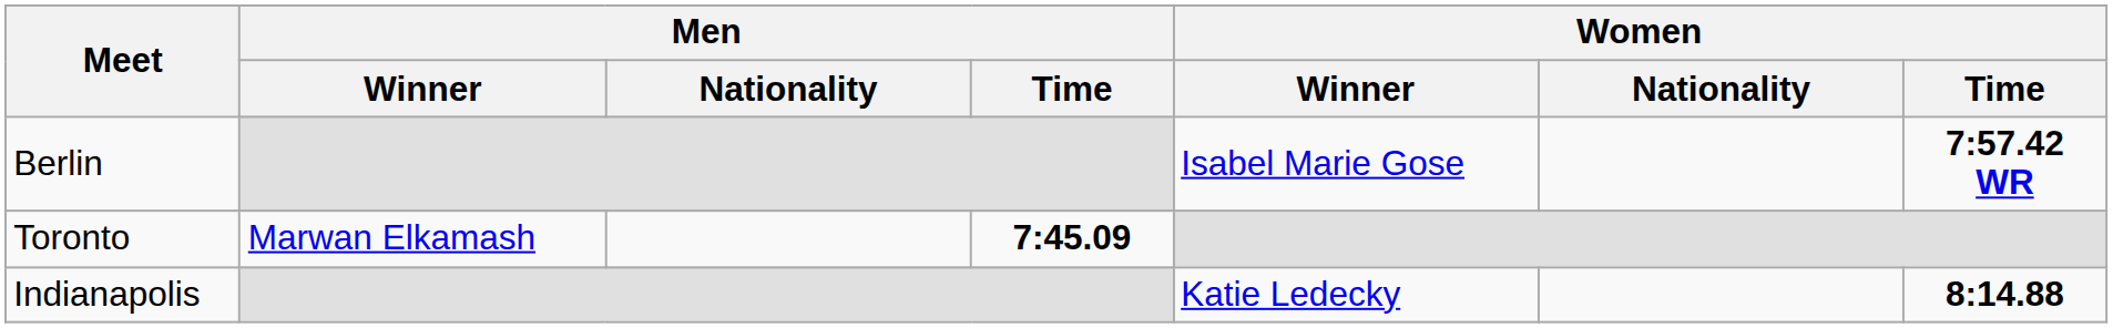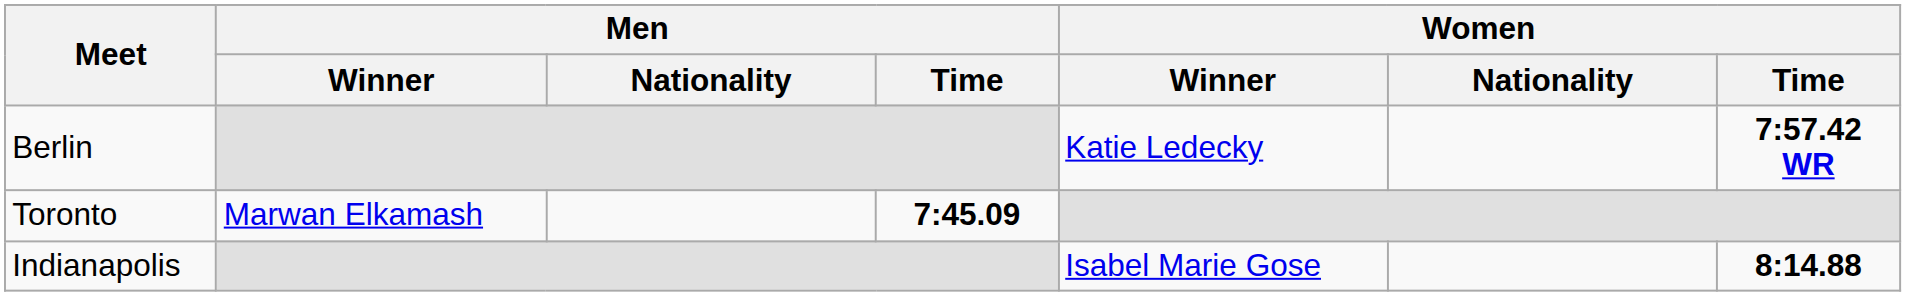 <table class="wikitable">
 <tr>
 <th width=100 rowspan=2>Meet</th>
 <th colspan=3>Men</th>
 <th colspan=3>Women</th>
 </tr>
 <tr>
 <th width=160>Winner</th>
 <th width=160>Nationality</th>
 <th width=85>Time</th>
 <th width=160>Winner</th>
 <th width=160>Nationality</th>
 <th width=85>Time</th>
 </tr>
 <tr>
 <td>Berlin</td>
 <td colspan=3 bgcolor=e0e0e0></td>
-<td><a href='#'>Isabel Marie Gose</a></td>
+<td><a href='#'>Katie Ledecky</a></td>
 <td></td>
 <td align=center><strong>7:57.42 <a href='#'>WR</a></strong></td>
 </tr>
 <tr>
 <td>Toronto</td>
 <td><a href='#'>Marwan Elkamash</a></td>
 <td></td>
 <td align=center><strong>7:45.09</strong></td>
 <td colspan=3 bgcolor=e0e0e0></td>
 </tr>
 <tr>
 <td>Indianapolis</td>
 <td colspan=3 bgcolor=e0e0e0></td>
-<td><a href='#'>Katie Ledecky</a></td>
+<td><a href='#'>Isabel Marie Gose</a></td>
 <td></td>
 <td align=center><strong>8:14.88</strong></td>
 </tr>
 </table>
